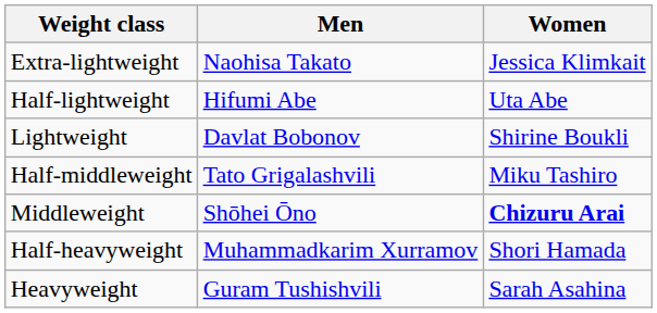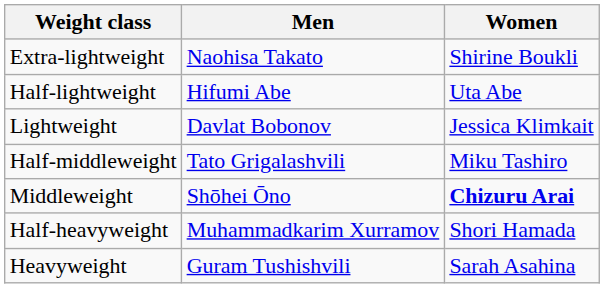 <table class="wikitable">
 <tr>
 <th><strong>Weight class</strong></th>
 <th><strong>Men</strong></th>
 <th>Women</th>
 </tr>
 <tr>
 <td>Extra-lightweight</td>
 <td><a href='#'>Naohisa Takato</a></td>
-<td><a href='#'>Jessica Klimkait</a></td>
+<td><a href='#'>Shirine Boukli</a></td>
 </tr>
 <tr>
 <td>Half-lightweight</td>
 <td><a href='#'>Hifumi Abe</a></td>
 <td><a href='#'>Uta Abe</a></td>
 </tr>
 <tr>
 <td>Lightweight</td>
 <td><a href='#'>Davlat Bobonov</a></td>
-<td><a href='#'>Shirine Boukli</a></td>
+<td><a href='#'>Jessica Klimkait</a></td>
 </tr>
 <tr>
 <td>Half-middleweight</td>
 <td><a href='#'>Tato Grigalashvili</a></td>
 <td><a href='#'>Miku Tashiro</a></td>
 </tr>
 <tr>
 <td>Middleweight</td>
 <td><a href='#'>Shōhei Ōno</a></td>
 <td><strong><a href='#'>Chizuru Arai</a></strong></td>
 </tr>
 <tr>
 <td>Half-heavyweight</td>
 <td><a href='#'>Muhammadkarim Xurramov</a></td>
 <td><a href='#'>Shori Hamada</a></td>
 </tr>
 <tr>
 <td>Heavyweight</td>
 <td><a href='#'>Guram Tushishvili</a></td>
 <td><a href='#'>Sarah Asahina</a></td>
 </tr>
 </table>
